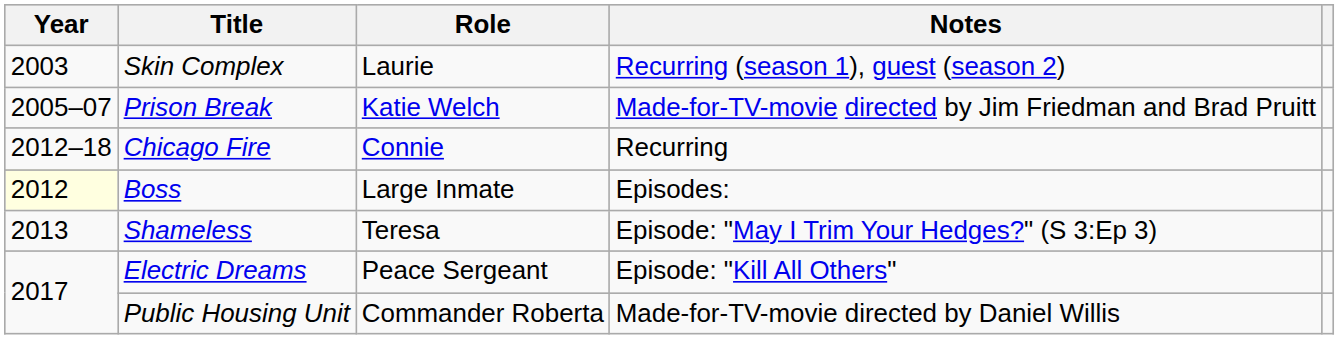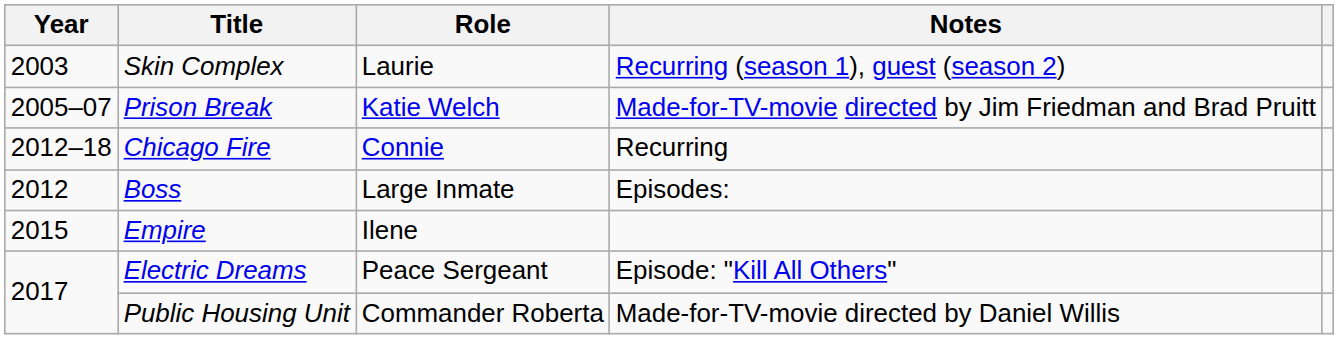 <table class="wikitable sortable">
 <tr>
 <th>Year</th>
 <th>Title</th>
 <th>Role</th>
 <th class="unsortable">Notes</th>
 <th class="unsortable"></th>
 </tr>
 <tr>
 <td>2003</td>
 <td><em>Skin Complex</em></td>
 <td>Laurie</td>
 <td><a href='#'>Recurring</a> (<a href='#'>season 1</a>), <a href='#'>guest</a> (<a href='#'>season 2</a>)</td>
 <td></td>
 </tr>
 <tr>
 <td>2005–07</td>
 <td><em><a href='#'>Prison Break</a></em></td>
 <td><a href='#'>Katie Welch</a></td>
 <td><a href='#'>Made-for-TV-movie</a> <a href='#'>directed</a> by Jim Friedman and Brad Pruitt</td>
 <td></td>
 </tr>
 <tr>
 <td>2012–18</td>
 <td><em><a href='#'>Chicago Fire</a></em></td>
 <td><a href='#'>Connie</a></td>
 <td>Recurring</td>
 <td></td>
 </tr>
 <tr>
-<td style="background: lightyellow;">2012</td>
+<td>2012</td>
 <td><em><a href='#'>Boss</a></em></td>
 <td>Large Inmate</td>
 <td>Episodes: </td>
 <td></td>
 </tr>
 <tr>
-<td>2013</td>
-<td><em><a href='#'>Shameless</a></em></td>
-<td>Teresa</td>
-<td>Episode: "<a href='#'>May I Trim Your Hedges?</a>" (S 3:Ep 3)</td>
+<td>2015</td>
+<td><em><a href='#'>Empire</a></em></td>
+<td>Ilene</td>
+<td></td>
 <td></td>
 </tr>
 <tr>
 <td rowspan="2">2017</td>
 <td><em><a href='#'>Electric Dreams</a></em></td>
 <td>Peace Sergeant</td>
 <td>Episode: "<a href='#'>Kill All Others</a>"</td>
 <td></td>
 </tr>
 <tr>
 <td><em>Public Housing Unit</em></td>
 <td>Commander Roberta</td>
 <td>Made-for-TV-movie directed by Daniel Willis</td>
 <td></td>
 </tr>
 </table>
